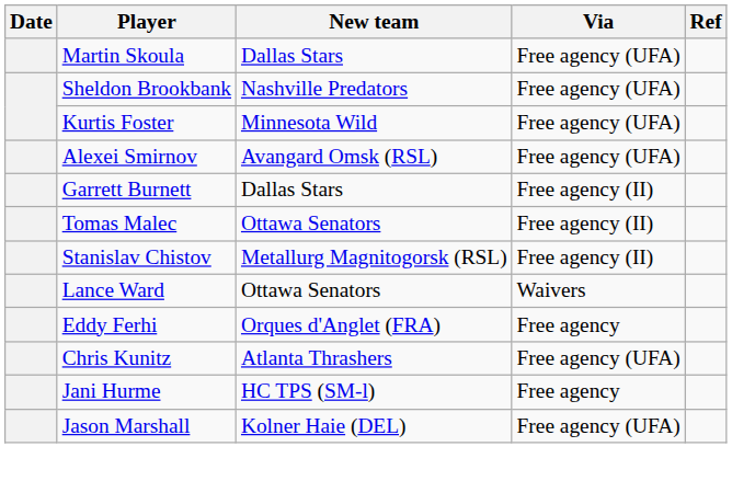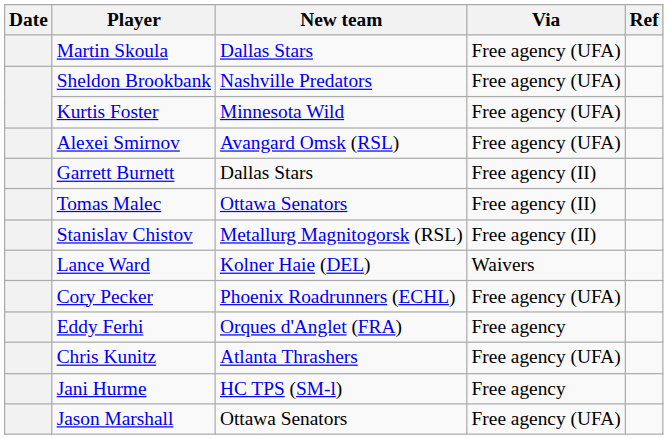 <table class="wikitable plainrowheaders">
 <tr style="background:#ddd; text-align:center;">
 <th>Date</th>
 <th>Player</th>
 <th>New team</th>
 <th>Via</th>
 <th>Ref</th>
 </tr>
 <tr>
 <th scope="row"></th>
 <td><a href='#'>Martin Skoula</a></td>
 <td><a href='#'>Dallas Stars</a></td>
 <td>Free agency (UFA)</td>
 <td></td>
 </tr>
 <tr>
 <th scope="row" rowspan=2></th>
 <td><a href='#'>Sheldon Brookbank</a></td>
 <td><a href='#'>Nashville Predators</a></td>
 <td>Free agency (UFA)</td>
 <td></td>
 </tr>
 <tr>
 <td><a href='#'>Kurtis Foster</a></td>
 <td><a href='#'>Minnesota Wild</a></td>
 <td>Free agency (UFA)</td>
 <td></td>
 </tr>
 <tr>
 <th scope="row"></th>
 <td><a href='#'>Alexei Smirnov</a></td>
 <td><a href='#'>Avangard Omsk</a> (<a href='#'>RSL</a>)</td>
 <td>Free agency (UFA)</td>
 <td></td>
 </tr>
 <tr>
 <th scope="row"></th>
 <td><a href='#'>Garrett Burnett</a></td>
 <td>Dallas Stars</td>
 <td>Free agency (II)</td>
 <td></td>
 </tr>
 <tr>
 <th scope="row"></th>
 <td><a href='#'>Tomas Malec</a></td>
 <td><a href='#'>Ottawa Senators</a></td>
 <td>Free agency (II)</td>
 <td></td>
 </tr>
 <tr>
 <th scope="row"></th>
 <td><a href='#'>Stanislav Chistov</a></td>
 <td><a href='#'>Metallurg Magnitogorsk</a> (RSL)</td>
 <td>Free agency (II)</td>
 <td></td>
 </tr>
 <tr>
 <th scope="row"></th>
 <td><a href='#'>Lance Ward</a></td>
-<td>Ottawa Senators</td>
+<td><a href='#'>Kolner Haie</a> (<a href='#'>DEL</a>)</td>
 <td>Waivers</td>
+<td></td>
+</tr>
+<tr>
+<th scope="row"></th>
+<td><a href='#'>Cory Pecker</a></td>
+<td><a href='#'>Phoenix Roadrunners</a> (<a href='#'>ECHL</a>)</td>
+<td>Free agency (UFA)</td>
 <td></td>
 </tr>
 <tr>
 <th scope="row"></th>
 <td><a href='#'>Eddy Ferhi</a></td>
 <td><a href='#'>Orques d'Anglet</a> (<a href='#'>FRA</a>)</td>
 <td>Free agency</td>
 <td></td>
 </tr>
 <tr>
 <th scope="row"></th>
 <td><a href='#'>Chris Kunitz</a></td>
 <td><a href='#'>Atlanta Thrashers</a></td>
 <td>Free agency (UFA)</td>
 <td></td>
 </tr>
 <tr>
 <th scope="row"></th>
 <td><a href='#'>Jani Hurme</a></td>
 <td><a href='#'>HC TPS</a> (<a href='#'>SM-l</a>)</td>
 <td>Free agency</td>
 <td></td>
 </tr>
 <tr>
 <th scope="row"></th>
 <td><a href='#'>Jason Marshall</a></td>
-<td><a href='#'>Kolner Haie</a> (<a href='#'>DEL</a>)</td>
+<td>Ottawa Senators</td>
 <td>Free agency (UFA)</td>
 <td></td>
 </tr>
 </table>
